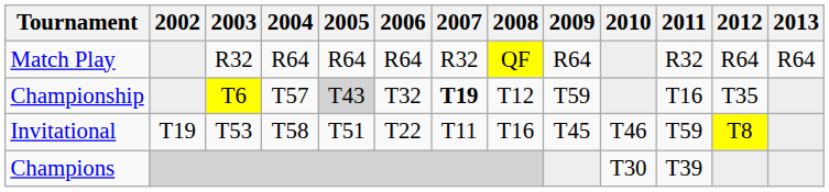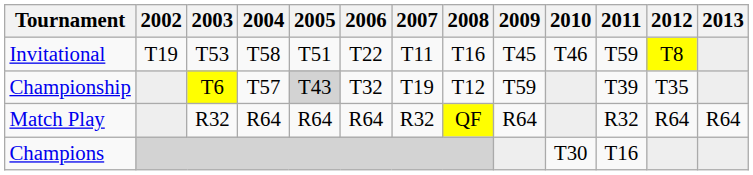 <table class="wikitable" style="text-align:center;">
 <tr>
 <th>Tournament</th>
 <th>2002</th>
 <th>2003</th>
 <th>2004</th>
 <th>2005</th>
 <th>2006</th>
 <th>2007</th>
 <th>2008</th>
 <th>2009</th>
 <th>2010</th>
 <th>2011</th>
 <th>2012</th>
 <th>2013</th>
 </tr>
 <tr>
+<td align="left"><a href='#'>Invitational</a></td>
+<td>T19</td>
+<td>T53</td>
+<td>T58</td>
+<td>T51</td>
+<td>T22</td>
+<td>T11</td>
+<td>T16</td>
+<td>T45</td>
+<td>T46</td>
+<td>T59</td>
+<td style="background:yellow;">T8</td>
+<td style="background:#eeeeee;"></td>
+</tr>
+<tr>
+<td align="left"><a href='#'>Championship</a></td>
+<td style="background:#eeeeee;"></td>
+<td style="background:yellow;">T6</td>
+<td>T57</td>
+<td style="background: lightgrey;">T43</td>
+<td>T32</td>
+<td>T19</td>
+<td>T12</td>
+<td>T59</td>
+<td style="background:#eeeeee;"></td>
+<td>T39</td>
+<td>T35</td>
+<td style="background:#eeeeee;"></td>
+</tr>
+<tr>
 <td align="left"><a href='#'>Match Play</a></td>
 <td style="background:#eeeeee;"></td>
 <td>R32</td>
 <td>R64</td>
 <td>R64</td>
 <td>R64</td>
 <td>R32</td>
 <td style="background:yellow;">QF</td>
 <td>R64</td>
 <td style="background:#eeeeee;"></td>
 <td>R32</td>
 <td>R64</td>
 <td>R64</td>
 </tr>
 <tr>
-<td align="left"><a href='#'>Championship</a></td>
-<td style="background:#eeeeee;"></td>
-<td style="background:yellow;">T6</td>
-<td>T57</td>
-<td style="background: lightgrey;">T43</td>
-<td>T32</td>
-<td><strong>T19</strong></td>
-<td>T12</td>
-<td>T59</td>
-<td style="background:#eeeeee;"></td>
-<td>T16</td>
-<td>T35</td>
-<td style="background:#eeeeee;"></td>
-</tr>
-<tr>
-<td align="left"><a href='#'>Invitational</a></td>
-<td>T19</td>
-<td>T53</td>
-<td>T58</td>
-<td>T51</td>
-<td>T22</td>
-<td>T11</td>
-<td>T16</td>
-<td>T45</td>
-<td>T46</td>
-<td>T59</td>
-<td style="background:yellow;">T8</td>
-<td style="background:#eeeeee;"></td>
-</tr>
-<tr>
 <td align="left"><a href='#'>Champions</a></td>
 <td colspan=7 style="background:#D3D3D3;"></td>
 <td style="background:#eeeeee;"></td>
 <td>T30</td>
-<td>T39</td>
+<td>T16</td>
 <td style="background:#eeeeee;"></td>
 <td style="background:#eeeeee;"></td>
 </tr>
 </table>
